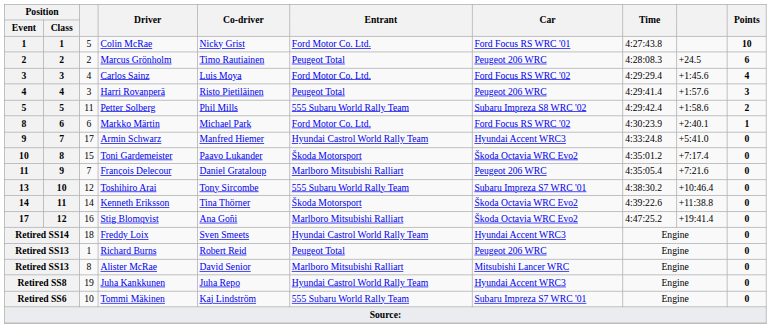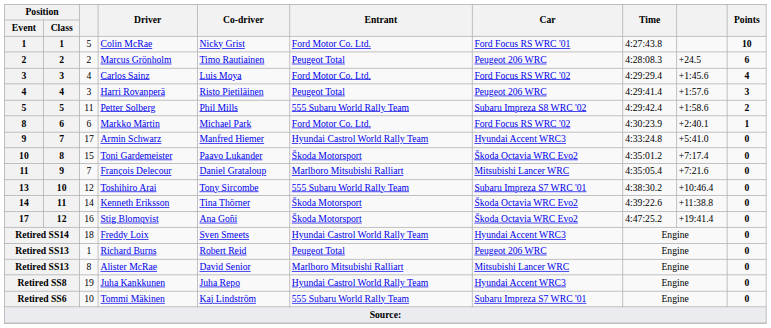 <table class="wikitable" width=85% style="font-size: 85%;">
 <tr>
 <th colspan="2">Position</th>
 <th rowspan="2"></th>
 <th rowspan="2">Driver</th>
 <th rowspan="2">Co-driver</th>
 <th rowspan="2">Entrant</th>
 <th rowspan="2">Car</th>
 <th rowspan="2">Time</th>
 <th rowspan="2"></th>
 <th rowspan="2">Points</th>
 </tr>
 <tr>
 <th>Event</th>
 <th>Class</th>
 </tr>
 <tr>
 <th>1</th>
 <th>1</th>
 <td align="center">5</td>
 <td> <a href='#'>Colin McRae</a></td>
 <td> <a href='#'>Nicky Grist</a></td>
 <td> <a href='#'>Ford Motor Co. Ltd.</a></td>
 <td><a href='#'>Ford Focus RS WRC '01</a></td>
 <td>4:27:43.8</td>
 <td></td>
 <td align="center"><strong>10</strong></td>
 </tr>
 <tr>
 <th>2</th>
 <th>2</th>
 <td align="center">2</td>
 <td> <a href='#'>Marcus Grönholm</a></td>
 <td> <a href='#'>Timo Rautiainen</a></td>
 <td> <a href='#'>Peugeot Total</a></td>
 <td><a href='#'>Peugeot 206 WRC</a></td>
 <td>4:28:08.3</td>
 <td>+24.5</td>
 <td align="center"><strong>6</strong></td>
 </tr>
 <tr>
 <th>3</th>
 <th>3</th>
 <td align="center">4</td>
 <td> <a href='#'>Carlos Sainz</a></td>
 <td> <a href='#'>Luis Moya</a></td>
 <td> <a href='#'>Ford Motor Co. Ltd.</a></td>
 <td><a href='#'>Ford Focus RS WRC '02</a></td>
 <td>4:29:29.4</td>
 <td>+1:45.6</td>
 <td align="center"><strong>4</strong></td>
 </tr>
 <tr>
 <th>4</th>
 <th>4</th>
 <td align="center">3</td>
 <td> <a href='#'>Harri Rovanperä</a></td>
 <td> <a href='#'>Risto Pietiläinen</a></td>
 <td> <a href='#'>Peugeot Total</a></td>
 <td><a href='#'>Peugeot 206 WRC</a></td>
 <td>4:29:41.4</td>
 <td>+1:57.6</td>
 <td align="center"><strong>3</strong></td>
 </tr>
 <tr>
 <th>5</th>
 <th>5</th>
 <td align="center">11</td>
 <td> <a href='#'>Petter Solberg</a></td>
 <td> <a href='#'>Phil Mills</a></td>
 <td> <a href='#'>555 Subaru World Rally Team</a></td>
 <td><a href='#'>Subaru Impreza S8 WRC '02</a></td>
 <td>4:29:42.4</td>
 <td>+1:58.6</td>
 <td align="center"><strong>2</strong></td>
 </tr>
 <tr>
 <th>8</th>
 <th>6</th>
 <td align="center">6</td>
 <td> <a href='#'>Markko Märtin</a></td>
 <td> <a href='#'>Michael Park</a></td>
 <td> <a href='#'>Ford Motor Co. Ltd.</a></td>
 <td><a href='#'>Ford Focus RS WRC '02</a></td>
 <td>4:30:23.9</td>
 <td>+2:40.1</td>
 <td align="center"><strong>1</strong></td>
 </tr>
 <tr>
 <th>9</th>
 <th>7</th>
 <td align="center">17</td>
 <td> <a href='#'>Armin Schwarz</a></td>
 <td> <a href='#'>Manfred Hiemer</a></td>
 <td> <a href='#'>Hyundai Castrol World Rally Team</a></td>
 <td><a href='#'>Hyundai Accent WRC3</a></td>
 <td>4:33:24.8</td>
 <td>+5:41.0</td>
 <td align="center"><strong>0</strong></td>
 </tr>
 <tr>
 <th>10</th>
 <th>8</th>
 <td align="center">15</td>
 <td> <a href='#'>Toni Gardemeister</a></td>
 <td> <a href='#'>Paavo Lukander</a></td>
 <td> <a href='#'>Škoda Motorsport</a></td>
 <td><a href='#'>Škoda Octavia WRC Evo2</a></td>
 <td>4:35:01.2</td>
 <td>+7:17.4</td>
 <td align="center"><strong>0</strong></td>
 </tr>
 <tr>
 <th>11</th>
 <th>9</th>
 <td align="center">7</td>
 <td> <a href='#'>François Delecour</a></td>
 <td> <a href='#'>Daniel Grataloup</a></td>
 <td> <a href='#'>Marlboro Mitsubishi Ralliart</a></td>
-<td><a href='#'>Peugeot 206 WRC</a></td>
+<td><a href='#'>Mitsubishi Lancer WRC</a></td>
 <td>4:35:05.4</td>
 <td>+7:21.6</td>
 <td align="center"><strong>0</strong></td>
 </tr>
 <tr>
 <th>13</th>
 <th>10</th>
 <td align="center">12</td>
 <td> <a href='#'>Toshihiro Arai</a></td>
 <td> <a href='#'>Tony Sircombe</a></td>
 <td> <a href='#'>555 Subaru World Rally Team</a></td>
 <td><a href='#'>Subaru Impreza S7 WRC '01</a></td>
 <td>4:38:30.2</td>
 <td>+10:46.4</td>
 <td align="center"><strong>0</strong></td>
 </tr>
 <tr>
 <th>14</th>
 <th>11</th>
 <td align="center">14</td>
 <td> <a href='#'>Kenneth Eriksson</a></td>
 <td> <a href='#'>Tina Thörner</a></td>
 <td> <a href='#'>Škoda Motorsport</a></td>
 <td><a href='#'>Škoda Octavia WRC Evo2</a></td>
 <td>4:39:22.6</td>
 <td>+11:38.8</td>
 <td align="center"><strong>0</strong></td>
 </tr>
 <tr>
 <th>17</th>
 <th>12</th>
 <td align="center">16</td>
 <td> <a href='#'>Stig Blomqvist</a></td>
 <td> <a href='#'>Ana Goñi</a></td>
-<td> <a href='#'>Marlboro Mitsubishi Ralliart</a></td>
+<td> <a href='#'>Škoda Motorsport</a></td>
 <td><a href='#'>Škoda Octavia WRC Evo2</a></td>
 <td>4:47:25.2</td>
 <td>+19:41.4</td>
 <td align="center"><strong>0</strong></td>
 </tr>
 <tr>
 <th colspan="2">Retired SS14</th>
 <td align="center">18</td>
 <td> <a href='#'>Freddy Loix</a></td>
 <td> <a href='#'>Sven Smeets</a></td>
 <td> <a href='#'>Hyundai Castrol World Rally Team</a></td>
 <td><a href='#'>Hyundai Accent WRC3</a></td>
 <td align="center" colspan="2">Engine</td>
 <td align="center"><strong>0</strong></td>
 </tr>
 <tr>
 <th colspan="2">Retired SS13</th>
 <td align="center">1</td>
 <td> <a href='#'>Richard Burns</a></td>
 <td> <a href='#'>Robert Reid</a></td>
 <td> <a href='#'>Peugeot Total</a></td>
 <td><a href='#'>Peugeot 206 WRC</a></td>
 <td align="center" colspan="2">Engine</td>
 <td align="center"><strong>0</strong></td>
 </tr>
 <tr>
 <th colspan="2">Retired SS13</th>
 <td align="center">8</td>
 <td> <a href='#'>Alister McRae</a></td>
 <td> <a href='#'>David Senior</a></td>
 <td> <a href='#'>Marlboro Mitsubishi Ralliart</a></td>
 <td><a href='#'>Mitsubishi Lancer WRC</a></td>
 <td align="center" colspan="2">Engine</td>
 <td align="center"><strong>0</strong></td>
 </tr>
 <tr>
 <th colspan="2">Retired SS8</th>
 <td align="center">19</td>
 <td> <a href='#'>Juha Kankkunen</a></td>
 <td> <a href='#'>Juha Repo</a></td>
 <td> <a href='#'>Hyundai Castrol World Rally Team</a></td>
 <td><a href='#'>Hyundai Accent WRC3</a></td>
 <td align="center" colspan="2">Engine</td>
 <td align="center"><strong>0</strong></td>
 </tr>
 <tr>
 <th colspan="2">Retired SS6</th>
 <td align="center">10</td>
 <td> <a href='#'>Tommi Mäkinen</a></td>
 <td> <a href='#'>Kaj Lindström</a></td>
 <td> <a href='#'>555 Subaru World Rally Team</a></td>
 <td><a href='#'>Subaru Impreza S7 WRC '01</a></td>
 <td align="center" colspan="2">Engine</td>
 <td align="center"><strong>0</strong></td>
 </tr>
 <tr>
 <td style="background-color:#EAECF0; text-align:center" colspan="10"><strong>Source:</strong></td>
 </tr>
 <tr>
 </tr>
 </table>
